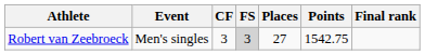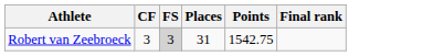 <table class="wikitable" border="1" style="font-size:90%">
 <tr>
 <th>Athlete</th>
-<th>Event</th>
 <th>CF</th>
 <th>FS</th>
 <th>Places</th>
 <th>Points</th>
 <th>Final rank</th>
 </tr>
 <tr align=center>
 <td align=left><a href='#'>Robert van Zeebroeck</a></td>
-<td>Men's singles</td>
 <td>3</td>
 <td style="background: lightgrey;">3</td>
-<td>27</td>
+<td>31</td>
 <td>1542.75</td>
 <td></td>
 </tr>
 </table>
